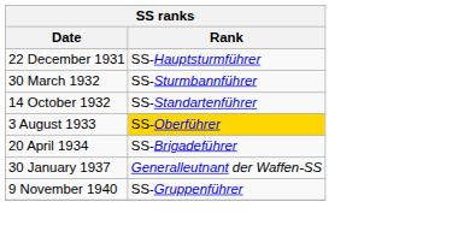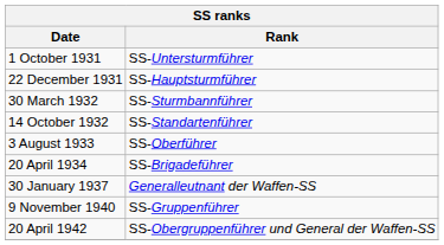 <table class="wikitable float-right">
 <tr>
 <th colspan="2">SS ranks</th>
 </tr>
 <tr>
 <th>Date</th>
 <th>Rank</th>
+</tr>
+<tr>
+<td>1 October 1931</td>
+<td>SS-<em><a href='#'>Untersturmführer</a></em></td>
 </tr>
 <tr>
 <td>22 December 1931</td>
 <td>SS-<em><a href='#'>Hauptsturmführer</a></em></td>
 </tr>
 <tr>
 <td>30 March 1932</td>
 <td>SS-<em><a href='#'>Sturmbannführer</a></em></td>
 </tr>
 <tr>
 <td>14 October 1932</td>
 <td>SS-<em><a href='#'>Standartenführer</a></em></td>
 </tr>
 <tr>
 <td>3 August 1933</td>
-<td style="background: gold;">SS-<em><a href='#'>Oberführer</a></em></td>
+<td>SS-<em><a href='#'>Oberführer</a></em></td>
 </tr>
 <tr>
 <td>20 April 1934</td>
 <td>SS-<em><a href='#'>Brigadeführer</a></em></td>
 </tr>
 <tr>
 <td>30 January 1937</td>
 <td><em><a href='#'>Generalleutnant</a> der Waffen-SS</em></td>
 </tr>
 <tr>
 <td>9 November 1940</td>
 <td>SS-<em><a href='#'>Gruppenführer</a></em></td>
 </tr>
 <tr>
+<td>20 April 1942</td>
+<td>SS-<em><a href='#'>Obergruppenführer</a> und General der Waffen-SS</em></td>
+</tr>
+<tr>
 </tr>
 </table>
